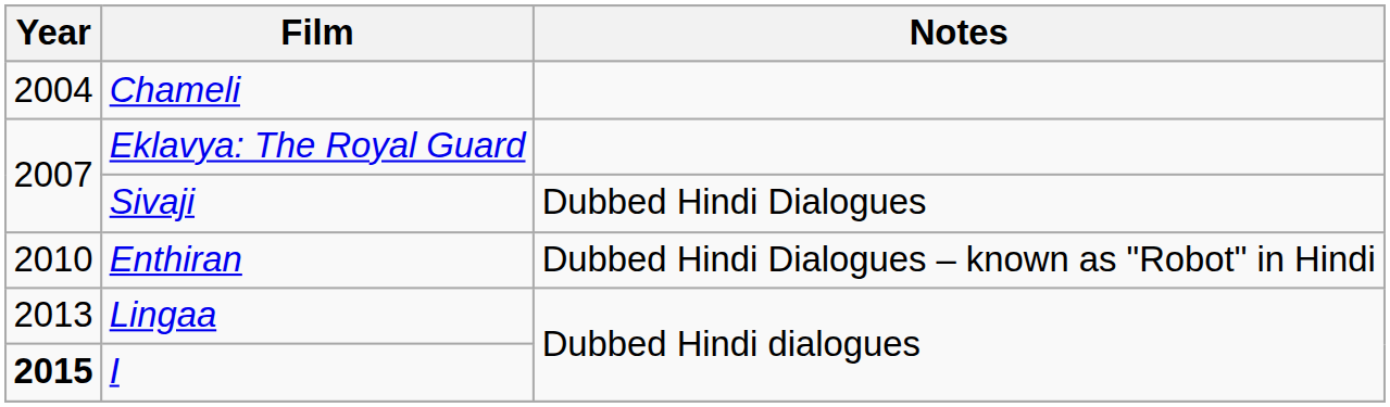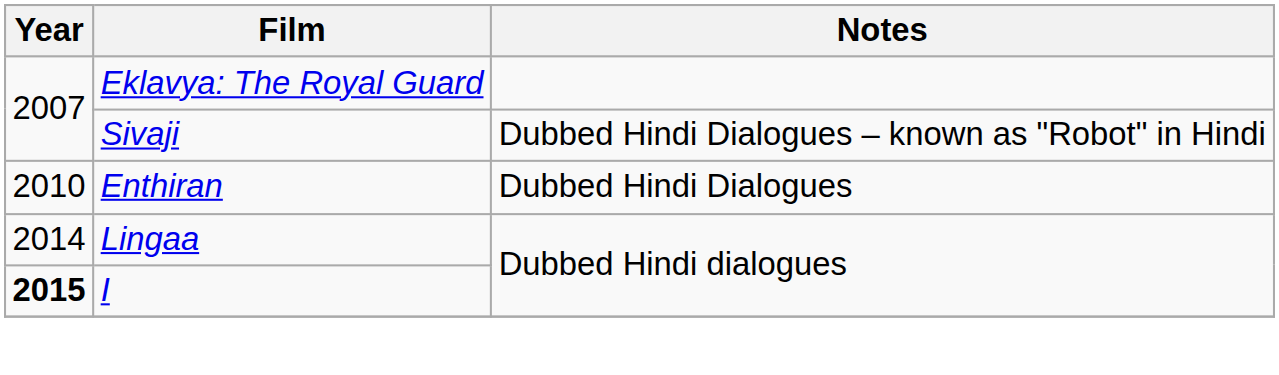 <table class="wikitable sortable">
 <tr style="background:#ccc; text-align:center;">
 <th>Year</th>
 <th>Film</th>
 <th>Notes</th>
-</tr>
-<tr>
-<td>2004</td>
-<td><em><a href='#'>Chameli</a></em></td>
-<td></td>
 </tr>
 <tr>
 <td rowspan="2">2007</td>
 <td><em><a href='#'>Eklavya: The Royal Guard</a></em></td>
 <td></td>
 </tr>
 <tr>
 <td><em><a href='#'>Sivaji</a></em></td>
-<td>Dubbed Hindi Dialogues</td>
+<td>Dubbed Hindi Dialogues – known as "Robot" in Hindi</td>
 </tr>
 <tr>
 <td>2010</td>
 <td><em><a href='#'>Enthiran</a></em></td>
-<td>Dubbed Hindi Dialogues – known as "Robot" in Hindi</td>
+<td>Dubbed Hindi Dialogues</td>
 </tr>
 <tr>
-<td>2013</td>
+<td>2014</td>
 <td><em><a href='#'>Lingaa</a></em></td>
 <td rowspan="2">Dubbed Hindi dialogues</td>
 </tr>
 <tr>
 <td><strong>2015</strong></td>
 <td><em><a href='#'>I</a></em></td>
 </tr>
 <tr>
 </tr>
 </table>
